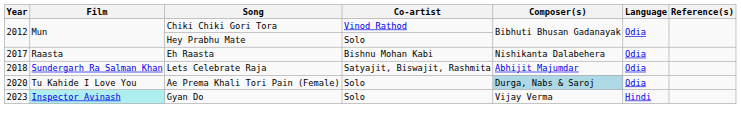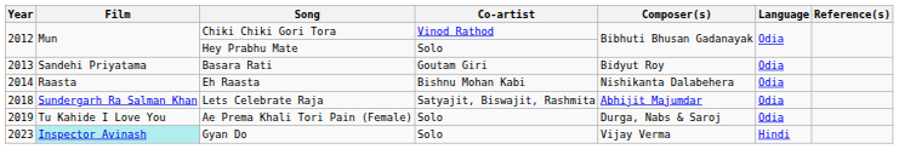 <table class="wikitable sortable">
 <tr>
 <th>Year</th>
 <th>Film</th>
 <th>Song</th>
 <th>Co-artist</th>
 <th>Composer(s)</th>
 <th>Language</th>
 <th>Reference(s)</th>
 </tr>
 <tr>
 <td rowspan="2">2012</td>
 <td rowspan="2">Mun</td>
 <td>Chiki Chiki Gori Tora</td>
 <td><a href='#'>Vinod Rathod</a></td>
 <td rowspan="2">Bibhuti Bhusan Gadanayak</td>
 <td rowspan="2"><a href='#'>Odia</a></td>
 <td rowspan="2"></td>
 </tr>
 <tr>
 <td>Hey Prabhu Mate</td>
 <td>Solo</td>
 </tr>
 <tr>
-<td>2017</td>
+<td>2013</td>
+<td>Sandehi Priyatama</td>
+<td>Basara Rati</td>
+<td>Goutam Giri</td>
+<td>Bidyut Roy</td>
+<td><a href='#'>Odia</a></td>
+<td></td>
+</tr>
+<tr>
+<td>2014</td>
 <td>Raasta</td>
 <td>Eh Raasta</td>
 <td>Bishnu Mohan Kabi</td>
 <td>Nishikanta Dalabehera</td>
 <td><a href='#'>Odia</a></td>
 <td></td>
 </tr>
 <tr>
 <td>2018</td>
 <td><a href='#'>Sundergarh Ra Salman Khan</a></td>
 <td>Lets Celebrate Raja</td>
 <td>Satyajit, Biswajit, Rashmita</td>
 <td><a href='#'>Abhijit Majumdar</a></td>
 <td><a href='#'>Odia</a></td>
 <td></td>
 </tr>
 <tr>
-<td>2020</td>
+<td>2019</td>
 <td>Tu Kahide I Love You</td>
 <td>Ae Prema Khali Tori Pain (Female)</td>
 <td>Solo</td>
-<td style="background: lightblue;">Durga, Nabs & Saroj</td>
+<td>Durga, Nabs & Saroj</td>
 <td><a href='#'>Odia</a></td>
 <td></td>
 </tr>
 <tr>
 <td>2023</td>
 <td style="background: paleturquoise;"><a href='#'>Inspector Avinash</a></td>
 <td>Gyan Do</td>
 <td>Solo</td>
 <td>Vijay Verma</td>
 <td><a href='#'>Hindi</a></td>
 <td></td>
 </tr>
 </table>
